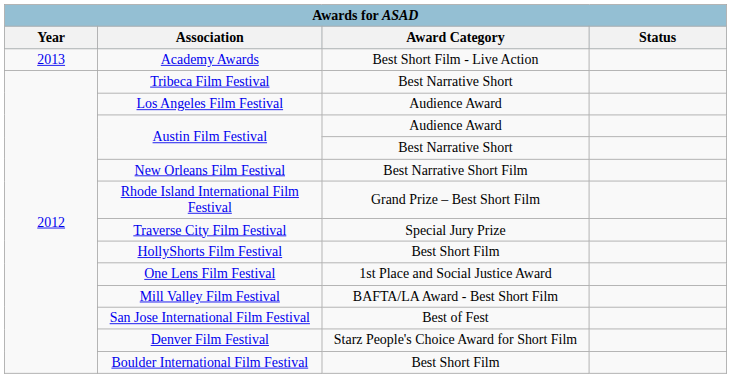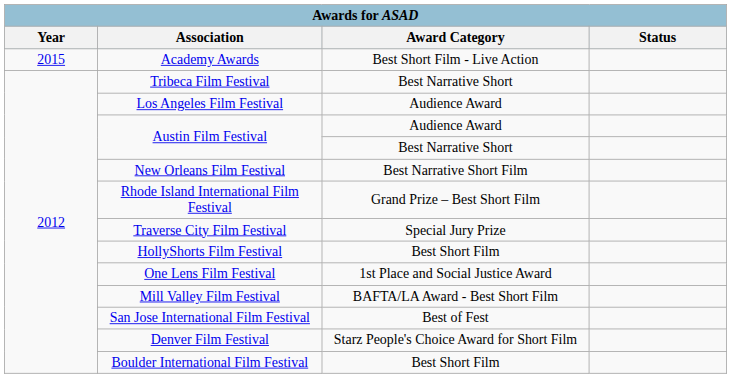 <table class="wikitable" style="text-align: center">
 <tr ---- bgcolor="#94bfd3">
 <td colspan=4 align=center><strong>Awards for <em>ASAD<strong><em></td>
 </tr>
 <tr ---- bgcolor="#94bfd3">
 <th width="100"></strong>Year<strong></th>
 <th width="250"></strong>Association<strong></th>
 <th width="300"></strong>Award Category<strong></th>
 <th width="150"></strong>Status<strong></th>
 </tr>
 <tr>
-<td rowspan=1><a href='#'>2013</a></td>
+<td rowspan=1><a href='#'>2015</a></td>
 <td><a href='#'>Academy Awards</a></td>
 <td>Best Short Film - Live Action</td>
 <td></td>
 </tr>
 <tr>
 <td rowspan=13><a href='#'>2012</a></td>
 <td><a href='#'>Tribeca Film Festival</a></td>
 <td>Best Narrative Short</td>
 <td></td>
 </tr>
 <tr>
 <td><a href='#'>Los Angeles Film Festival</a></td>
 <td>Audience Award</td>
 <td></td>
 </tr>
 <tr>
 <td rowspan="2"><a href='#'>Austin Film Festival</a></td>
 <td>Audience Award</td>
 <td></td>
 </tr>
 <tr>
 <td>Best Narrative Short</td>
 <td></td>
 </tr>
 <tr>
 <td><a href='#'>New Orleans Film Festival</a></td>
 <td>Best Narrative Short Film</td>
 <td></td>
 </tr>
 <tr>
 <td><a href='#'>Rhode Island International Film Festival</a></td>
 <td>Grand Prize – Best Short Film</td>
 <td></td>
 </tr>
 <tr>
 <td><a href='#'>Traverse City Film Festival</a></td>
 <td>Special Jury Prize</td>
 <td></td>
 </tr>
 <tr>
 <td><a href='#'>HollyShorts Film Festival</a></td>
 <td>Best Short Film</td>
 <td></td>
 </tr>
 <tr>
 <td><a href='#'>One Lens Film Festival</a></td>
 <td>1st Place and Social Justice Award</td>
 <td></td>
 </tr>
 <tr>
 <td><a href='#'>Mill Valley Film Festival</a></td>
 <td>BAFTA/LA Award - Best Short Film</td>
 <td></td>
 </tr>
 <tr>
 <td><a href='#'>San Jose International Film Festival</a></td>
 <td>Best of Fest</td>
 <td></td>
 </tr>
 <tr>
 <td><a href='#'>Denver Film Festival</a></td>
 <td>Starz People's Choice Award for Short Film</td>
 <td></td>
 </tr>
 <tr>
 <td><a href='#'>Boulder International Film Festival</a></td>
 <td>Best Short Film</td>
 <td></td>
 </tr>
 </table>
